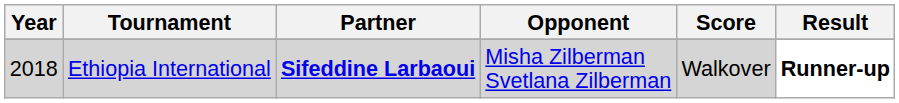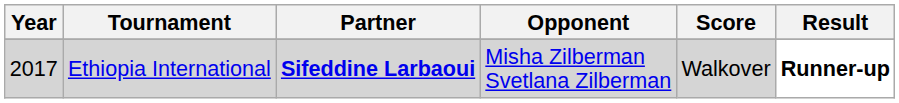 <table class="sortable wikitable" style="font-size: 90%;">
 <tr>
 <th>Year</th>
 <th>Tournament</th>
 <th>Partner</th>
 <th>Opponent</th>
 <th>Score</th>
 <th>Result</th>
 </tr>
 <tr>
 </tr>
 <tr style="background:#D5D5D5">
-<td align="center">2018</td>
+<td align="center">2017</td>
 <td align="left"><a href='#'>Ethiopia International</a></td>
 <td align="left"><strong> <a href='#'>Sifeddine Larbaoui</a></strong></td>
 <td align="left"> <a href='#'>Misha Zilberman</a> <br>  <a href='#'>Svetlana Zilberman</a></td>
 <td align="left">Walkover</td>
 <td style="text-align:left; background:white"> <strong>Runner-up</strong></td>
 </tr>
 </table>
